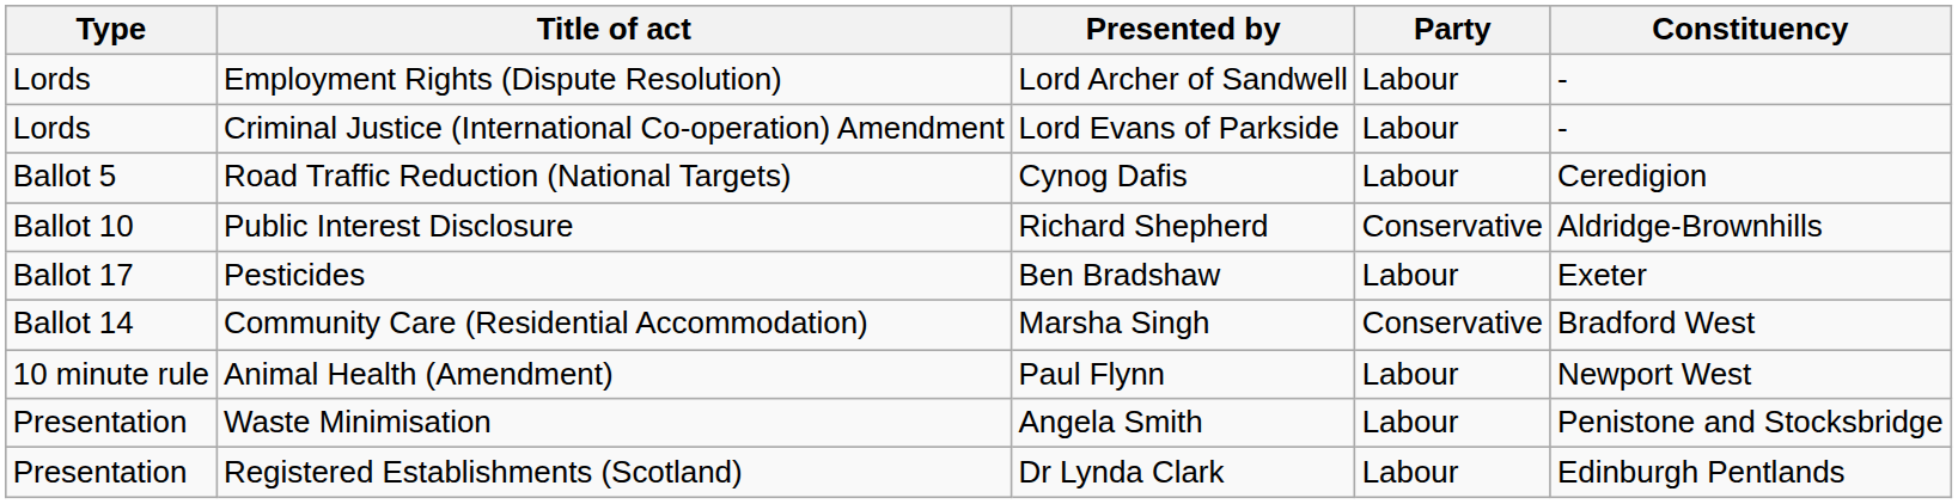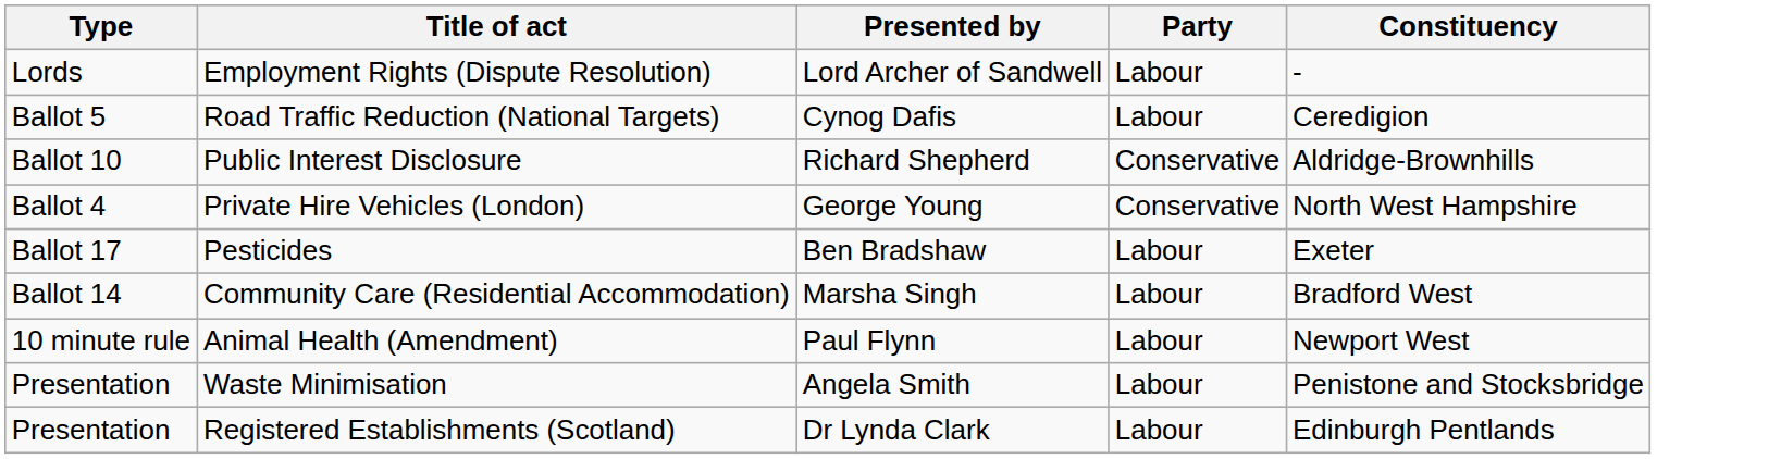 <table class="wikitable">
 <tr>
 <th>Type</th>
 <th>Title of act</th>
 <th>Presented by</th>
 <th>Party</th>
 <th>Constituency</th>
 </tr>
 <tr |->
 <td>Lords</td>
 <td>Employment Rights (Dispute Resolution)</td>
 <td>Lord Archer of Sandwell</td>
-<td>Labour</td>
-<td>-</td>
-</tr>
-<tr>
-<td>Lords</td>
-<td>Criminal Justice (International Co-operation) Amendment</td>
-<td>Lord Evans of Parkside</td>
 <td>Labour</td>
 <td>-</td>
 </tr>
 <tr>
 <td>Ballot 5</td>
 <td>Road Traffic Reduction (National Targets)</td>
 <td>Cynog Dafis</td>
 <td>Labour</td>
 <td>Ceredigion</td>
 </tr>
 <tr>
 <td>Ballot 10</td>
 <td>Public Interest Disclosure</td>
 <td>Richard Shepherd</td>
 <td>Conservative</td>
 <td>Aldridge-Brownhills</td>
 </tr>
 <tr>
+<td>Ballot 4</td>
+<td>Private Hire Vehicles (London)</td>
+<td>George Young</td>
+<td>Conservative</td>
+<td>North West Hampshire</td>
+</tr>
+<tr>
 <td>Ballot 17</td>
 <td>Pesticides</td>
 <td>Ben Bradshaw</td>
 <td>Labour</td>
 <td>Exeter</td>
 </tr>
 <tr>
 <td>Ballot 14</td>
 <td>Community Care (Residential Accommodation)</td>
 <td>Marsha Singh</td>
-<td>Conservative</td>
+<td>Labour</td>
 <td>Bradford West</td>
 </tr>
 <tr>
 <td>10 minute rule</td>
 <td>Animal Health (Amendment)</td>
 <td>Paul Flynn</td>
 <td>Labour</td>
 <td>Newport West</td>
 </tr>
 <tr>
 <td>Presentation</td>
 <td>Waste Minimisation</td>
 <td>Angela Smith</td>
 <td>Labour</td>
 <td>Penistone and Stocksbridge</td>
 </tr>
 <tr>
 <td>Presentation</td>
 <td>Registered Establishments (Scotland)</td>
 <td>Dr Lynda Clark</td>
 <td>Labour</td>
 <td>Edinburgh Pentlands</td>
 </tr>
 </table>
